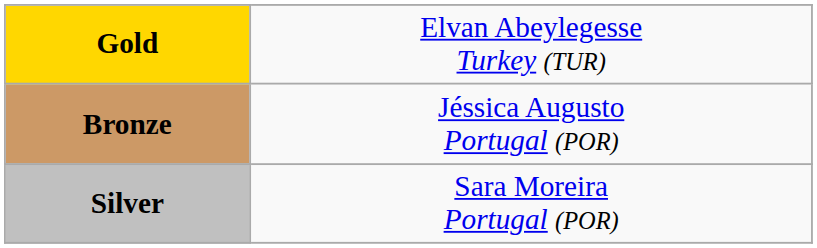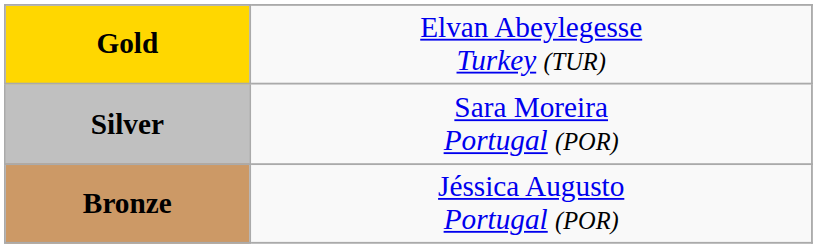 <table class="wikitable" style=" text-align:center; " width="35%">
 <tr>
 <td bgcolor="gold"><strong>Gold</strong></td>
 <td> <a href='#'>Elvan Abeylegesse</a><br><em><a href='#'>Turkey</a> <small>(TUR)</small></em></td>
 </tr>
 <tr>
+<td bgcolor="silver"><strong>Silver</strong></td>
+<td> <a href='#'>Sara Moreira</a><br><em><a href='#'>Portugal</a> <small>(POR)</small></em></td>
+</tr>
+<tr>
 <td bgcolor="CC9966"><strong>Bronze</strong></td>
 <td> <a href='#'>Jéssica Augusto</a><br><em><a href='#'>Portugal</a> <small>(POR)</small></em></td>
 </tr>
-<tr>
-<td bgcolor="silver"><strong>Silver</strong></td>
-<td> <a href='#'>Sara Moreira</a><br><em><a href='#'>Portugal</a> <small>(POR)</small></em></td>
-</tr>
 </table>
